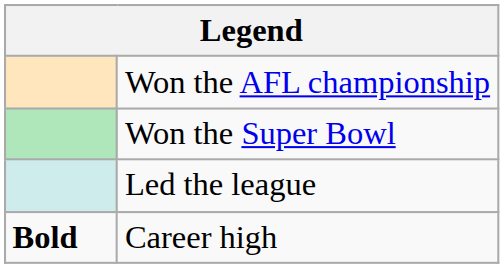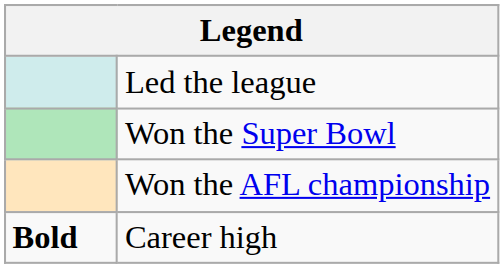 <table class="wikitable">
 <tr>
 <th colspan="2">Legend</th>
+</tr>
+<tr>
+<td style="background:#cfecec; width:3em;"></td>
+<td>Led the league</td>
+</tr>
+<tr>
+<td style="background:#afe6ba; width:3em;"></td>
+<td>Won the <a href='#'>Super Bowl</a></td>
 </tr>
 <tr>
 <td style="background:#ffe6bd; width:3em;"></td>
 <td>Won the <a href='#'>AFL championship</a></td>
 </tr>
 <tr>
-<td style="background:#afe6ba; width:3em;"></td>
-<td>Won the <a href='#'>Super Bowl</a></td>
-</tr>
-<tr>
-<td style="background:#cfecec; width:3em;"></td>
-<td>Led the league</td>
-</tr>
-<tr>
 <td style="width:3em;"><strong>Bold</strong></td>
 <td>Career high</td>
 </tr>
 </table>
